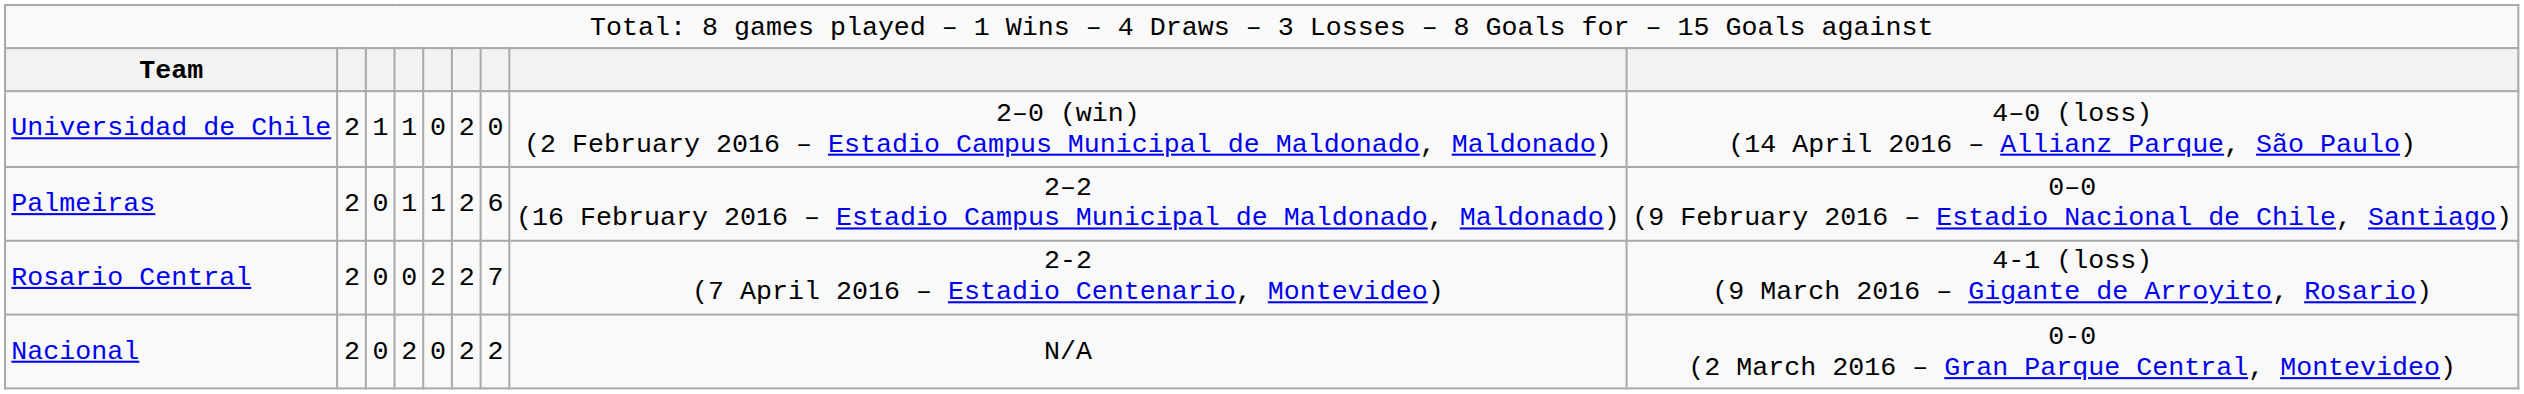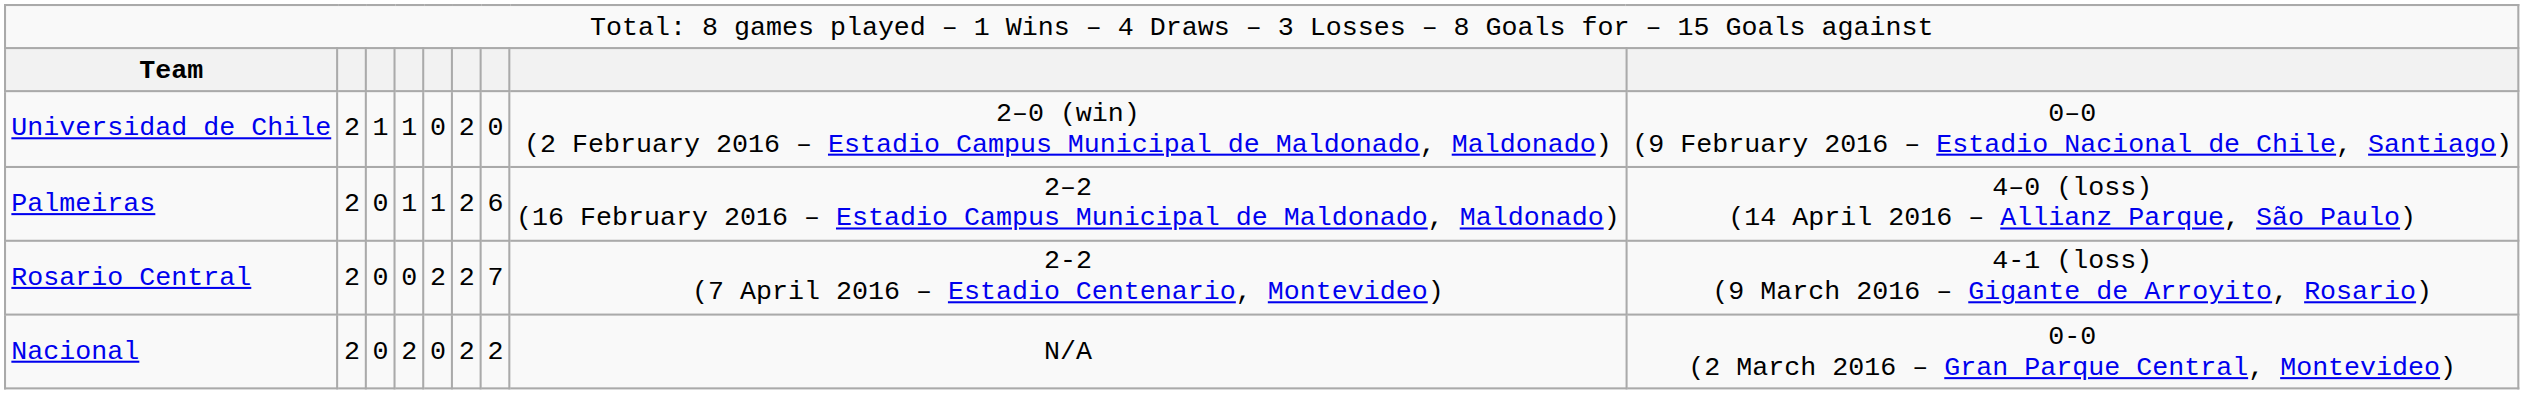 <table class="wikitable" style="text-align: center;">
 <tr>
 <td colspan=9>Total: 8 games played – 1 Wins – 4 Draws – 3 Losses – 8 Goals for – 15 Goals against</td>
 </tr>
 <tr>
 <th>Team</th>
 <th></th>
 <th></th>
 <th></th>
 <th></th>
 <th></th>
 <th></th>
 <th></th>
 <th></th>
 </tr>
 <tr>
 <td align="left"> <a href='#'>Universidad de Chile</a></td>
 <td>2</td>
 <td>1</td>
 <td>1</td>
 <td>0</td>
 <td>2</td>
 <td>0</td>
 <td>2–0 (win) <br>(2 February 2016 – <a href='#'>Estadio Campus Municipal de Maldonado</a>, <a href='#'>Maldonado</a>)</td>
-<td>4–0 (loss) <br>(14 April 2016 – <a href='#'>Allianz Parque</a>, <a href='#'>São Paulo</a>)</td>
+<td>0–0 <br>(9 February 2016 – <a href='#'>Estadio Nacional de Chile</a>, <a href='#'>Santiago</a>)</td>
 </tr>
 <tr>
 <td align="left"> <a href='#'>Palmeiras</a></td>
 <td>2</td>
 <td>0</td>
 <td>1</td>
 <td>1</td>
 <td>2</td>
 <td>6</td>
 <td>2–2 <br>(16 February 2016 – <a href='#'>Estadio Campus Municipal de Maldonado</a>, <a href='#'>Maldonado</a>)</td>
-<td>0–0 <br>(9 February 2016 – <a href='#'>Estadio Nacional de Chile</a>, <a href='#'>Santiago</a>)</td>
+<td>4–0 (loss) <br>(14 April 2016 – <a href='#'>Allianz Parque</a>, <a href='#'>São Paulo</a>)</td>
 </tr>
 <tr>
 <td align="left"> <a href='#'>Rosario Central</a></td>
 <td>2</td>
 <td>0</td>
 <td>0</td>
 <td>2</td>
 <td>2</td>
 <td>7</td>
 <td>2-2<br>(7 April 2016 – <a href='#'>Estadio Centenario</a>, <a href='#'>Montevideo</a>)</td>
 <td>4-1 (loss) <br> (9 March 2016 – <a href='#'>Gigante de Arroyito</a>, <a href='#'>Rosario</a>)</td>
 </tr>
 <tr>
 <td align="left"> <a href='#'>Nacional</a></td>
 <td>2</td>
 <td>0</td>
 <td>2</td>
 <td>0</td>
 <td>2</td>
 <td>2</td>
 <td>N/A</td>
 <td>0-0<br>(2 March 2016 – <a href='#'>Gran Parque Central</a>, <a href='#'>Montevideo</a>)</td>
 </tr>
 </table>
